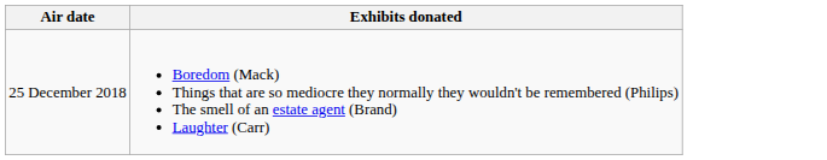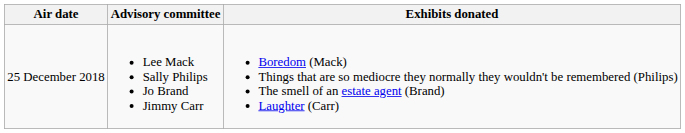 <table class="wikitable">
 <tr>
 <th>Air date</th>
+<th>Advisory committee</th>
 <th>Exhibits donated</th>
 </tr>
 <tr>
 <td>25 December 2018</td>
+<td><br><ul><li>Lee Mack</li><li>Sally Philips</li><li>Jo Brand</li><li>Jimmy Carr</li></ul></td>
 <td><br><ul><li><a href='#'>Boredom</a> (Mack)</li><li>Things that are so mediocre they normally they wouldn't be remembered (Philips)</li><li>The smell of an <a href='#'>estate agent</a> (Brand)</li><li><a href='#'>Laughter</a> (Carr)</li></ul></td>
 </tr>
 </table>
